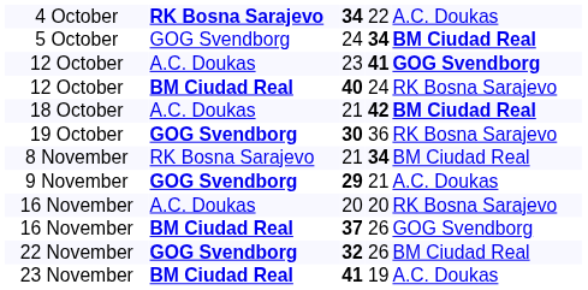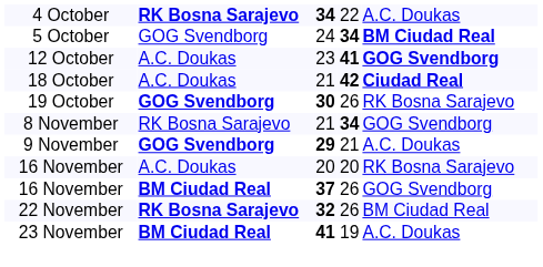 <table border="0" cellspacing="0" cellpadding="1">
 <tr align="center"  bgcolor="#F8F8FF">
 <td width="120">4 October</td>
 <td width="160" align="left"><strong><a href='#'>RK Bosna Sarajevo</a></strong></td>
 <td width="20"><strong>34</strong></td>
 <td width="20">22</td>
 <td width="160" align="left"><a href='#'>A.C. Doukas</a></td>
 </tr>
 <tr align="center">
 <td width="120">5 October</td>
 <td width="160" align="left"><a href='#'>GOG Svendborg</a></td>
 <td width="20">24</td>
 <td width="20"><strong>34</strong></td>
 <td width="160" align="left"><strong><a href='#'>BM Ciudad Real</a></strong></td>
 </tr>
 <tr align="center" bgcolor="#F8F8FF">
 <td width="120">12 October</td>
 <td width="160" align="left"><a href='#'>A.C. Doukas</a></td>
 <td width="20">23</td>
 <td width="20"><strong>41</strong></td>
 <td width="160" align="left"><strong><a href='#'>GOG Svendborg</a></strong></td>
 </tr>
-<tr align="center">
-<td width="120">12 October</td>
-<td width="160" align="left"><strong><a href='#'>BM Ciudad Real</a></strong></td>
-<td width="20"><strong>40</strong></td>
-<td width="20">24</td>
-<td width="160" align="left"><a href='#'>RK Bosna Sarajevo</a></td>
-</tr>
 <tr align="center" bgcolor="#F8F8FF">
 <td width="120">18 October</td>
 <td width="160" align="left"><a href='#'>A.C. Doukas</a></td>
 <td width="20">21</td>
 <td width="20"><strong>42</strong></td>
-<td width="160" align="left"><strong><a href='#'>BM Ciudad Real</a></strong></td>
+<td width="160" align="left"><strong><a href='#'>Ciudad Real</a></strong></td>
 </tr>
 <tr align="center">
 <td width="120">19 October</td>
 <td width="160" align="left"><strong><a href='#'>GOG Svendborg</a></strong></td>
 <td width="20"><strong>30</strong></td>
-<td width="20">36</td>
+<td width="20">26</td>
 <td width="160" align="left"><a href='#'>RK Bosna Sarajevo</a></td>
 </tr>
 <tr align="center" bgcolor="#F8F8FF">
 <td width="120">8 November</td>
 <td width="160" align="left"><a href='#'>RK Bosna Sarajevo</a></td>
 <td width="20">21</td>
 <td width="20"><strong>34</strong></td>
-<td width="160" align="left"><a href='#'>BM Ciudad Real</a></td>
+<td width="160" align="left"><a href='#'>GOG Svendborg</a></td>
 </tr>
 <tr align="center">
 <td width="120">9 November</td>
 <td width="160" align="left"><strong><a href='#'>GOG Svendborg</a></strong></td>
 <td width="20"><strong>29</strong></td>
 <td width="20">21</td>
 <td width="160" align="left"><a href='#'>A.C. Doukas</a></td>
 </tr>
 <tr align="center"  bgcolor="#F8F8FF">
 <td width="120">16 November</td>
 <td width="160" align="left"><a href='#'>A.C. Doukas</a></td>
 <td width="20">20</td>
 <td width="20">20</td>
 <td width="160" align="left"><a href='#'>RK Bosna Sarajevo</a></td>
 </tr>
 <tr align="center">
 <td width="120">16 November</td>
 <td width="160" align="left"><strong><a href='#'>BM Ciudad Real</a></strong></td>
 <td width="20"><strong>37</strong></td>
 <td width="20">26</td>
 <td width="160" align="left"><a href='#'>GOG Svendborg</a></td>
 </tr>
 <tr align="center" bgcolor="#F8F8FF">
 <td width="120">22 November</td>
-<td width="160" align="left"><strong><a href='#'>GOG Svendborg</a></strong></td>
+<td width="160" align="left"><strong><a href='#'>RK Bosna Sarajevo</a></strong></td>
 <td width="20"><strong>32</strong></td>
 <td width="20">26</td>
 <td width="160" align="left"><a href='#'>BM Ciudad Real</a></td>
 </tr>
 <tr align="center">
 <td width="120">23 November</td>
 <td width="160" align="left"><strong> <a href='#'>BM Ciudad Real</a></strong></td>
 <td width="20"><strong>41</strong></td>
 <td width="20">19</td>
 <td width="160" align="left"><a href='#'>A.C. Doukas</a></td>
 </tr>
 </table>
